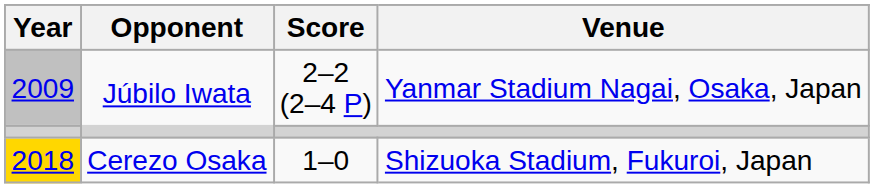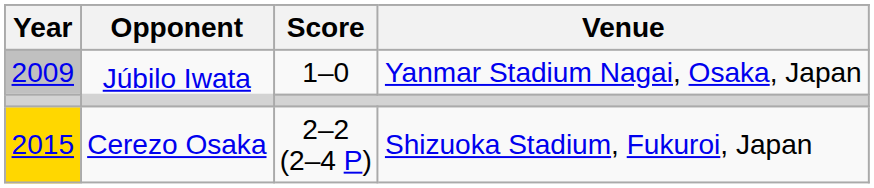 <table class="wikitable" style="font-size: 90%; text-align:left">
 <tr>
 <th>Year</th>
 <th>Opponent</th>
 <th>Score</th>
 <th>Venue</th>
 </tr>
 <tr>
 <td bgcolor=silver rowspan=1><a href='#'>2009</a></td>
 <td rowspan=2 align=center> <a href='#'>Júbilo Iwata</a></td>
-<td align=center>2–2<br>(2–4 <a href='#'>P</a>)</td>
+<td align=center>1–0</td>
 <td><a href='#'>Yanmar Stadium Nagai</a>, <a href='#'>Osaka</a>, Japan</td>
 </tr>
 <tr>
 <td style="background-color:lightgrey" colspan=6></td>
 </tr>
 <tr>
-<td bgcolor=gold rowspan=1><a href='#'>2018</a></td>
+<td bgcolor=gold rowspan=1><a href='#'>2015</a></td>
 <td rowspan=2 align=center> <a href='#'>Cerezo Osaka</a></td>
-<td align=center>1–0</td>
+<td align=center>2–2<br>(2–4 <a href='#'>P</a>)</td>
 <td><a href='#'>Shizuoka Stadium</a>, <a href='#'>Fukuroi</a>, Japan</td>
 </tr>
 </table>
